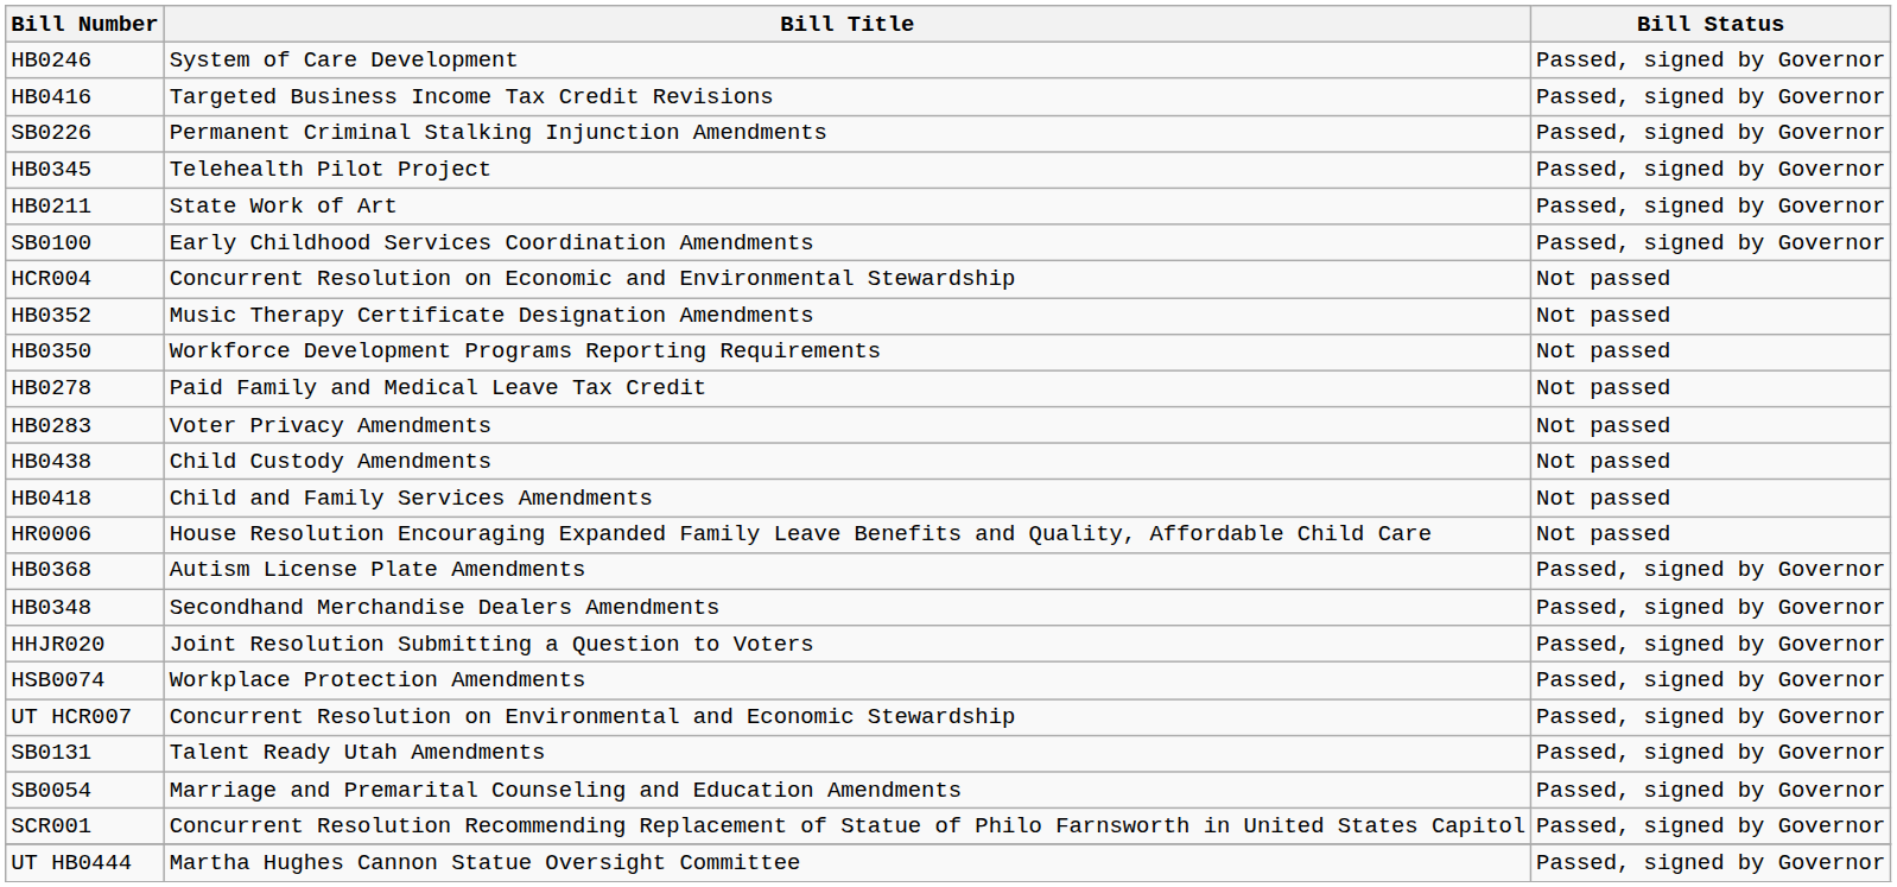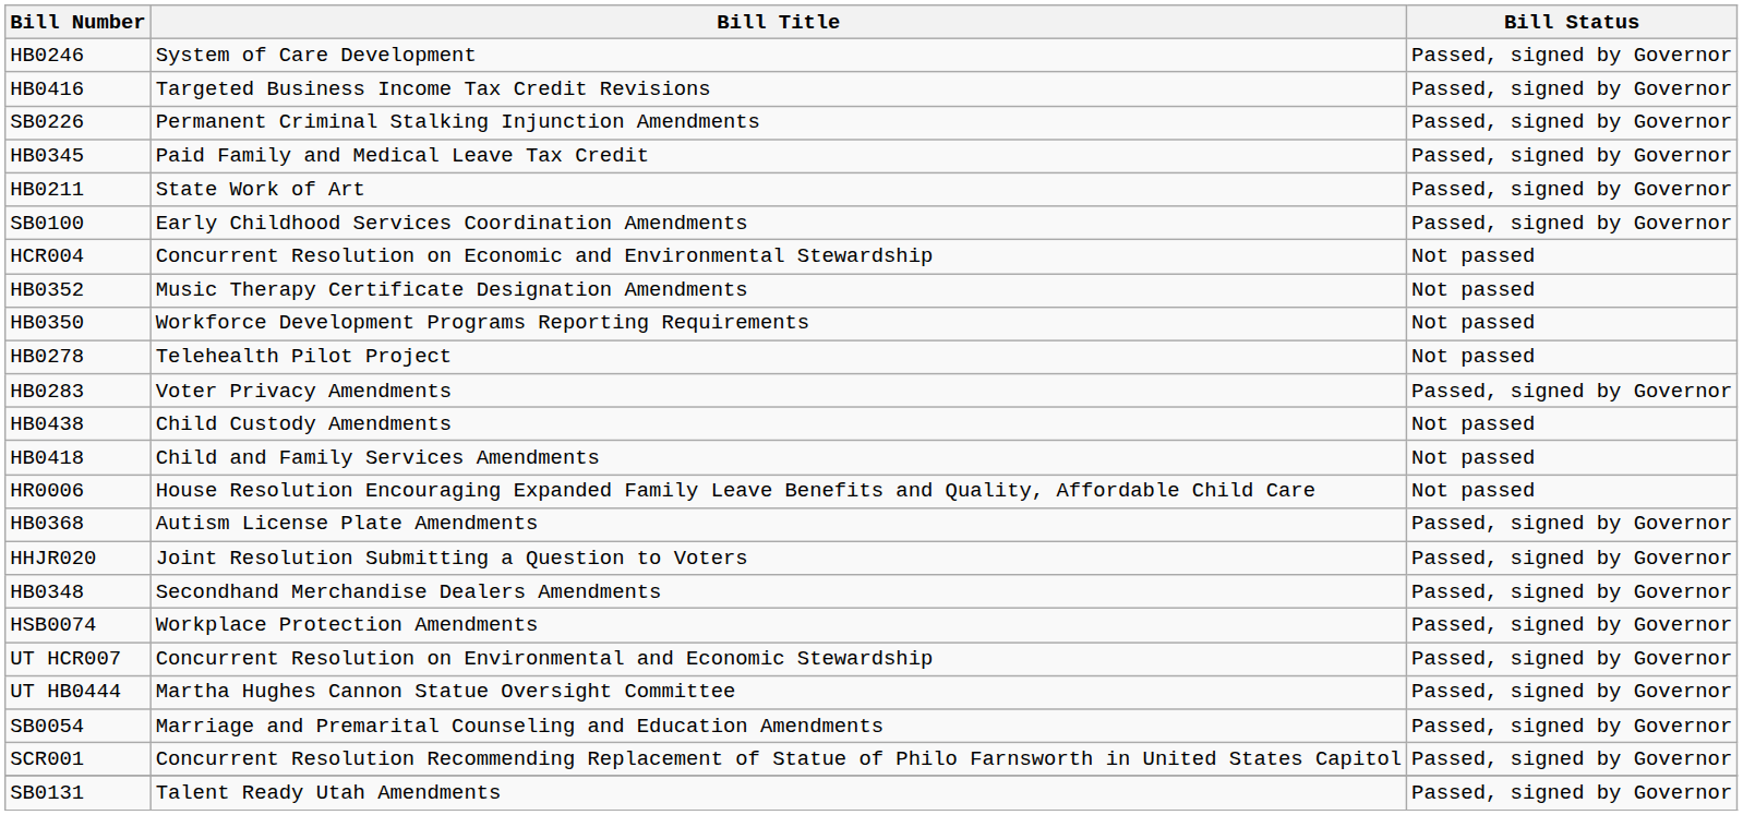 <table class="wikitable">
 <tr>
 <th>Bill Number</th>
 <th>Bill Title</th>
 <th>Bill Status</th>
 </tr>
 <tr>
 <td>HB0246</td>
 <td>System of Care Development</td>
 <td>Passed, signed by Governor</td>
 </tr>
 <tr>
 <td>HB0416</td>
 <td>Targeted Business Income Tax Credit Revisions</td>
 <td>Passed, signed by Governor</td>
 </tr>
 <tr>
 <td>SB0226</td>
 <td>Permanent Criminal Stalking Injunction Amendments</td>
 <td>Passed, signed by Governor</td>
 </tr>
 <tr>
 <td>HB0345</td>
-<td>Telehealth Pilot Project</td>
+<td>Paid Family and Medical Leave Tax Credit</td>
 <td>Passed, signed by Governor</td>
 </tr>
 <tr>
 <td>HB0211</td>
 <td>State Work of Art</td>
 <td>Passed, signed by Governor</td>
 </tr>
 <tr>
 <td>SB0100</td>
 <td>Early Childhood Services Coordination Amendments</td>
 <td>Passed, signed by Governor</td>
 </tr>
 <tr>
 <td>HCR004</td>
 <td>Concurrent Resolution on Economic and Environmental Stewardship</td>
 <td>Not passed</td>
 </tr>
 <tr>
 <td>HB0352</td>
 <td>Music Therapy Certificate Designation Amendments</td>
 <td>Not passed</td>
 </tr>
 <tr>
 <td>HB0350</td>
 <td>Workforce Development Programs Reporting Requirements</td>
 <td>Not passed</td>
 </tr>
 <tr>
 <td>HB0278</td>
-<td>Paid Family and Medical Leave Tax Credit</td>
+<td>Telehealth Pilot Project</td>
 <td>Not passed</td>
 </tr>
 <tr>
 <td>HB0283</td>
 <td>Voter Privacy Amendments</td>
-<td>Not passed</td>
+<td>Passed, signed by Governor</td>
 </tr>
 <tr>
 <td>HB0438</td>
 <td>Child Custody Amendments</td>
 <td>Not passed</td>
 </tr>
 <tr>
 <td>HB0418</td>
 <td>Child and Family Services Amendments</td>
 <td>Not passed</td>
 </tr>
 <tr>
 <td>HR0006</td>
 <td>House Resolution Encouraging Expanded Family Leave Benefits and Quality, Affordable Child Care</td>
 <td>Not passed</td>
 </tr>
 <tr>
 <td>HB0368</td>
 <td>Autism License Plate Amendments</td>
 <td>Passed, signed by Governor</td>
 </tr>
 <tr>
-<td>HB0348</td>
-<td>Secondhand Merchandise Dealers Amendments</td>
+<td>HHJR020</td>
+<td>Joint Resolution Submitting a Question to Voters</td>
 <td>Passed, signed by Governor</td>
 </tr>
 <tr>
-<td>HHJR020</td>
-<td>Joint Resolution Submitting a Question to Voters</td>
+<td>HB0348</td>
+<td>Secondhand Merchandise Dealers Amendments</td>
 <td>Passed, signed by Governor</td>
 </tr>
 <tr>
 <td>HSB0074</td>
 <td>Workplace Protection Amendments</td>
 <td>Passed, signed by Governor</td>
 </tr>
 <tr>
 <td>UT HCR007</td>
 <td>Concurrent Resolution on Environmental and Economic Stewardship</td>
 <td>Passed, signed by Governor</td>
 </tr>
 <tr>
-<td>SB0131</td>
-<td>Talent Ready Utah Amendments</td>
+<td>UT HB0444</td>
+<td>Martha Hughes Cannon Statue Oversight Committee</td>
 <td>Passed, signed by Governor</td>
 </tr>
 <tr>
 <td>SB0054</td>
 <td>Marriage and Premarital Counseling and Education Amendments</td>
 <td>Passed, signed by Governor</td>
 </tr>
 <tr>
 <td>SCR001</td>
 <td>Concurrent Resolution Recommending Replacement of Statue of Philo Farnsworth in United States Capitol</td>
 <td>Passed, signed by Governor</td>
 </tr>
 <tr>
 </tr>
 <tr HB0430 || Affordable Housing Amendments || Passed, signed by Governor>
 </tr>
 <tr>
-<td>UT HB0444</td>
-<td>Martha Hughes Cannon Statue Oversight Committee</td>
+<td>SB0131</td>
+<td>Talent Ready Utah Amendments</td>
 <td>Passed, signed by Governor</td>
 </tr>
 <tr>
 </tr>
 <tr HB0491 || Election Law Changes || Passed, signed by Governor>
 </tr>
 <tr>
 </tr>
 </table>
